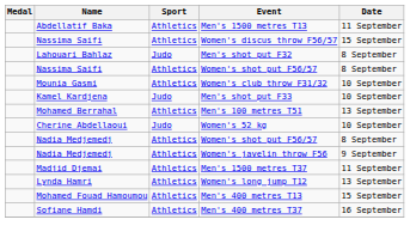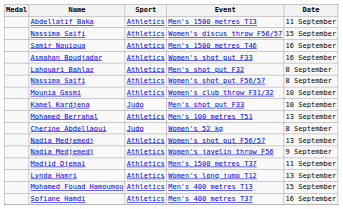 <table class="wikitable sortable" style="font-size: 90%;">
 <tr>
 <th>Medal</th>
 <th>Name</th>
 <th>Sport</th>
 <th>Event</th>
 <th>Date</th>
 </tr>
 <tr>
 <td></td>
 <td><a href='#'>Abdellatif Baka</a></td>
 <td><a href='#'>Athletics</a></td>
 <td><a href='#'>Men's 1500 metres T13</a></td>
 <td>11 September</td>
 </tr>
 <tr>
 <td></td>
 <td><a href='#'>Nassima Saifi</a></td>
 <td><a href='#'>Athletics</a></td>
 <td><a href='#'>Women's discus throw F56/57</a></td>
 <td>15 September</td>
 </tr>
 <tr>
 <td></td>
+<td><a href='#'>Samir Nouioua</a></td>
+<td><a href='#'>Athletics</a></td>
+<td><a href='#'>Men's 1500 metres T46</a></td>
+<td>16 September</td>
+</tr>
+<tr>
+<td></td>
+<td><a href='#'>Asmahan Boudjadar</a></td>
+<td><a href='#'>Athletics</a></td>
+<td><a href='#'>Women's shot put F33</a></td>
+<td>16 September</td>
+</tr>
+<tr>
+<td></td>
 <td><a href='#'>Lahouari Bahlaz</a></td>
-<td><a href='#'>Judo</a></td>
+<td><a href='#'>Athletics</a></td>
 <td><a href='#'>Men's shot put F32</a></td>
 <td>8 September</td>
 </tr>
 <tr>
 <td></td>
 <td><a href='#'>Nassima Saifi</a></td>
 <td><a href='#'>Athletics</a></td>
 <td><a href='#'>Women's shot put F56/57</a></td>
 <td>8 September</td>
 </tr>
 <tr>
 <td></td>
 <td><a href='#'>Mounia Gasmi</a></td>
 <td><a href='#'>Athletics</a></td>
 <td><a href='#'>Women's club throw F31/32</a></td>
 <td>10 September</td>
 </tr>
 <tr>
 <td></td>
 <td><a href='#'>Kamel Kardjena</a></td>
 <td><a href='#'>Judo</a></td>
 <td><a href='#'>Men's shot put F33</a></td>
 <td>10 September</td>
 </tr>
 <tr>
 <td></td>
 <td><a href='#'>Mohamed Berrahal</a></td>
 <td><a href='#'>Athletics</a></td>
 <td><a href='#'>Men's 100 metres T51</a></td>
 <td>13 September</td>
 </tr>
 <tr>
 <td></td>
 <td><a href='#'>Cherine Abdellaoui</a></td>
 <td><a href='#'>Judo</a></td>
 <td><a href='#'>Women's 52 kg</a></td>
-<td>10 September</td>
+<td>8 September</td>
 </tr>
 <tr>
 <td></td>
 <td><a href='#'>Nadia Medjemedj</a></td>
 <td><a href='#'>Athletics</a></td>
 <td><a href='#'>Women's shot put F56/57</a></td>
-<td>8 September</td>
+<td>13 September</td>
 </tr>
 <tr>
 <td></td>
 <td><a href='#'>Nadia Medjemedj</a></td>
 <td><a href='#'>Athletics</a></td>
 <td><a href='#'>Women's javelin throw F56</a></td>
 <td>9 September</td>
 </tr>
 <tr>
 <td></td>
 <td><a href='#'>Madjid Djemai</a></td>
 <td><a href='#'>Athletics</a></td>
 <td><a href='#'>Men's 1500 metres T37</a></td>
 <td>11 September</td>
 </tr>
 <tr>
 <td></td>
 <td><a href='#'>Lynda Hamri</a></td>
 <td><a href='#'>Athletics</a></td>
 <td><a href='#'>Women's long jump T12</a></td>
 <td>13 September</td>
 </tr>
 <tr>
 <td></td>
 <td><a href='#'>Mohamed Fouad Hamoumou</a></td>
 <td><a href='#'>Athletics</a></td>
 <td><a href='#'>Men's 400 metres T13</a></td>
 <td>15 September</td>
 </tr>
 <tr>
 <td></td>
 <td><a href='#'>Sofiane Hamdi</a></td>
 <td><a href='#'>Athletics</a></td>
 <td><a href='#'>Men's 400 metres T37</a></td>
 <td>16 September</td>
 </tr>
 <tr>
 </tr>
 </table>
